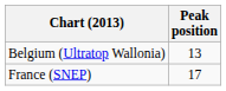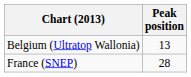 <table class="wikitable sortable">
 <tr>
 <th>Chart (2013)</th>
 <th>Peak<br>position</th>
 </tr>
 <tr>
 <td>Belgium (<a href='#'>Ultratop</a> Wallonia)</td>
 <td align="center">13</td>
 </tr>
 <tr>
 <td>France (<a href='#'>SNEP</a>)</td>
-<td align="center">17</td>
+<td align="center">28</td>
 </tr>
 </table>
